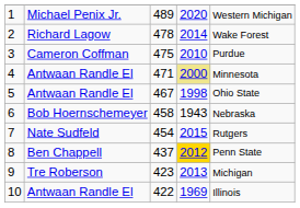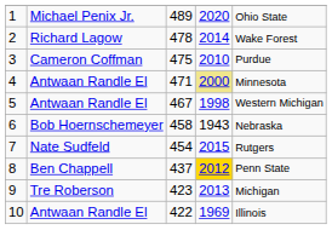 <table class="wikitable">
 <tr>
 </tr>
 <tr>
 <td>1</td>
 <td><a href='#'>Michael Penix Jr.</a></td>
 <td><abbr>489</abbr></td>
 <td><a href='#'>2020</a></td>
-<td style="font-size:80%;">Western Michigan</td>
+<td style="font-size:80%;">Ohio State</td>
 </tr>
 <tr>
 <td>2</td>
 <td><a href='#'>Richard Lagow</a></td>
 <td><abbr>478</abbr></td>
 <td><a href='#'>2014</a></td>
 <td style="font-size:80%;">Wake Forest</td>
 </tr>
 <tr>
 <td>3</td>
 <td><a href='#'>Cameron Coffman</a></td>
 <td><abbr>475</abbr></td>
 <td><a href='#'>2010</a></td>
 <td style="font-size:80%;">Purdue</td>
 </tr>
 <tr>
 <td>4</td>
 <td><a href='#'>Antwaan Randle El</a></td>
 <td><abbr>471</abbr></td>
 <td style="background: khaki;"><a href='#'>2000</a></td>
 <td style="font-size:80%;">Minnesota</td>
 </tr>
 <tr>
 <td>5</td>
 <td><a href='#'>Antwaan Randle El</a></td>
 <td>467</td>
 <td><a href='#'>1998</a></td>
-<td style="font-size:80%;">Ohio State</td>
+<td style="font-size:80%;">Western Michigan</td>
 </tr>
 <tr>
 <td>6</td>
 <td><a href='#'>Bob Hoernschemeyer</a></td>
 <td>458</td>
 <td>1943</td>
 <td style="font-size:80%;">Nebraska</td>
 </tr>
 <tr>
 <td>7</td>
 <td><a href='#'>Nate Sudfeld</a></td>
 <td><abbr>454</abbr></td>
 <td><a href='#'>2015</a></td>
 <td style="font-size:80%;">Rutgers</td>
 </tr>
 <tr>
 <td>8</td>
 <td><a href='#'>Ben Chappell</a></td>
 <td><abbr>437</abbr></td>
 <td style="background: gold;"><a href='#'>2012</a></td>
 <td style="font-size:80%;">Penn State</td>
 </tr>
 <tr>
 <td>9</td>
 <td><a href='#'>Tre Roberson</a></td>
 <td><abbr>423</abbr></td>
 <td><a href='#'>2013</a></td>
 <td style="font-size:80%;">Michigan</td>
 </tr>
 <tr>
 <td>10</td>
 <td><a href='#'>Antwaan Randle El</a></td>
 <td>422</td>
 <td><a href='#'>1969</a></td>
 <td style="font-size:80%;">Illinois</td>
 </tr>
 </table>
